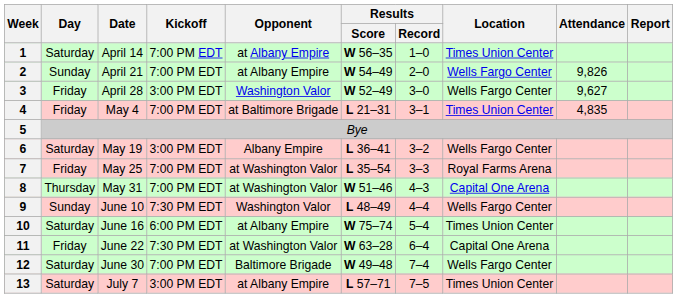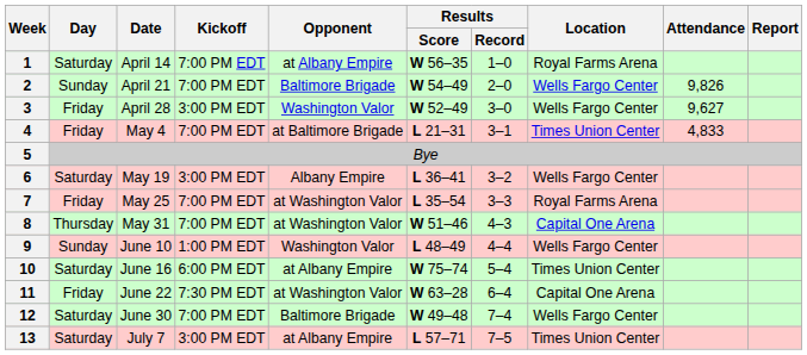 <table class="wikitable" style="text-align:center; font-size: 95%;">
 <tr>
 <th rowspan=2>Week</th>
 <th rowspan=2>Day</th>
 <th rowspan=2>Date</th>
 <th rowspan=2>Kickoff</th>
 <th rowspan=2>Opponent</th>
 <th colspan=2>Results</th>
 <th rowspan=2>Location</th>
 <th rowspan=2>Attendance</th>
 <th rowspan=2>Report</th>
 </tr>
 <tr>
 <th>Score</th>
 <th>Record</th>
 </tr>
 <tr bgcolor=#ccffcc>
 <th>1</th>
 <td>Saturday</td>
 <td>April 14</td>
 <td>7:00 PM <a href='#'>EDT</a></td>
 <td>at <a href='#'>Albany Empire</a></td>
 <td><strong>W</strong> 56–35</td>
 <td>1–0</td>
-<td><a href='#'>Times Union Center</a></td>
+<td>Royal Farms Arena</td>
 <td></td>
 <td></td>
 </tr>
 <tr bgcolor=#ccffcc>
 <th>2</th>
 <td>Sunday</td>
 <td>April 21</td>
 <td>7:00 PM EDT</td>
-<td>at Albany Empire</td>
+<td><a href='#'>Baltimore Brigade</a></td>
 <td><strong>W</strong> 54–49</td>
 <td>2–0</td>
 <td><a href='#'>Wells Fargo Center</a></td>
 <td>9,826</td>
 <td></td>
 </tr>
 <tr bgcolor=#ccffcc>
 <th>3</th>
 <td>Friday</td>
 <td>April 28</td>
 <td>3:00 PM EDT</td>
 <td><a href='#'>Washington Valor</a></td>
 <td><strong>W</strong> 52–49</td>
 <td>3–0</td>
 <td>Wells Fargo Center</td>
 <td>9,627</td>
 <td></td>
 </tr>
 <tr bgcolor=#ffcccc>
 <th>4</th>
 <td>Friday</td>
 <td>May 4</td>
 <td>7:00 PM EDT</td>
 <td>at Baltimore Brigade</td>
 <td><strong>L</strong> 21–31</td>
 <td>3–1</td>
 <td><a href='#'>Times Union Center</a></td>
-<td>4,835</td>
+<td>4,833</td>
 <td></td>
 </tr>
 <tr bgcolor=#CCCCCC>
 <th>5</th>
 <td colspan=9><em>Bye</em></td>
 </tr>
 <tr bgcolor=#ffcccc>
 <th>6</th>
 <td>Saturday</td>
 <td>May 19</td>
 <td>3:00 PM EDT</td>
 <td>Albany Empire</td>
 <td><strong>L</strong> 36–41</td>
 <td>3–2</td>
 <td>Wells Fargo Center</td>
 <td></td>
 <td></td>
 </tr>
 <tr style=background:#ffcccc>
 <th>7</th>
 <td>Friday</td>
 <td>May 25</td>
 <td>7:00 PM EDT</td>
 <td>at Washington Valor</td>
 <td><strong>L</strong> 35–54</td>
 <td>3–3</td>
 <td>Royal Farms Arena</td>
 <td></td>
 <td></td>
 </tr>
 <tr bgcolor=#ccffcc>
 <th>8</th>
 <td>Thursday</td>
 <td>May 31</td>
 <td>7:00 PM EDT</td>
 <td>at Washington Valor</td>
 <td><strong>W</strong> 51–46</td>
 <td>4–3</td>
 <td><a href='#'>Capital One Arena</a></td>
 <td></td>
 <td></td>
 </tr>
 <tr style=background:#ffcccc>
 <th>9</th>
 <td>Sunday</td>
 <td>June 10</td>
-<td>7:30 PM EDT</td>
+<td>1:00 PM EDT</td>
 <td>Washington Valor</td>
 <td><strong>L</strong> 48–49</td>
 <td>4–4</td>
 <td>Wells Fargo Center</td>
 <td></td>
 <td></td>
 </tr>
 <tr bgcolor=#ccffcc>
 <th>10</th>
 <td>Saturday</td>
 <td>June 16</td>
 <td>6:00 PM EDT</td>
 <td>at Albany Empire</td>
 <td><strong>W</strong> 75–74</td>
 <td>5–4</td>
 <td>Times Union Center</td>
 <td></td>
 <td></td>
 </tr>
 <tr bgcolor=#ccffcc>
 <th>11</th>
 <td>Friday</td>
 <td>June 22</td>
 <td>7:30 PM EDT</td>
 <td>at Washington Valor</td>
 <td><strong>W</strong> 63–28</td>
 <td>6–4</td>
 <td>Capital One Arena</td>
 <td></td>
 <td></td>
 </tr>
 <tr bgcolor=#ccffcc>
 <th>12</th>
 <td>Saturday</td>
 <td>June 30</td>
 <td>7:00 PM EDT</td>
 <td>Baltimore Brigade</td>
 <td><strong>W</strong> 49–48</td>
 <td>7–4</td>
 <td>Wells Fargo Center</td>
 <td></td>
 <td></td>
 </tr>
 <tr style=background:#ffcccc>
 <th>13</th>
 <td>Saturday</td>
 <td>July 7</td>
 <td>3:00 PM EDT</td>
 <td>at Albany Empire</td>
 <td><strong>L</strong> 57–71</td>
 <td>7–5</td>
 <td>Times Union Center</td>
 <td></td>
 <td></td>
 </tr>
 </table>
